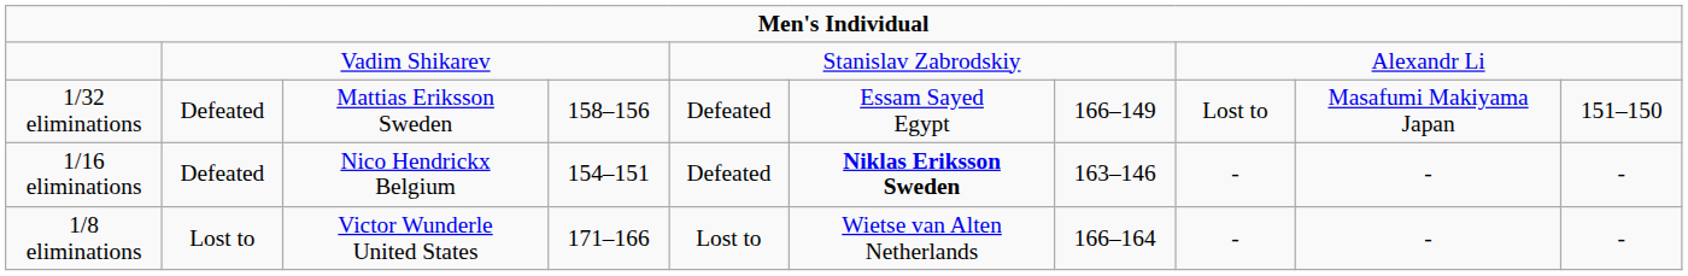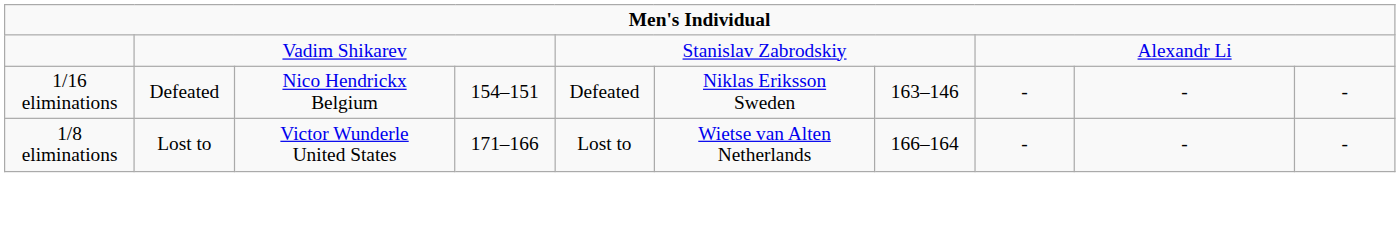 <table class="wikitable">
 <tr>
 <td align=center colspan=10><strong>Men's Individual</strong></td>
 </tr>
 <tr>
 <td></td>
 <td align=center colspan=3><a href='#'>Vadim Shikarev</a></td>
 <td align=center colspan=3><a href='#'>Stanislav Zabrodskiy</a></td>
 <td align=center colspan=3><a href='#'>Alexandr Li</a></td>
 </tr>
 <tr>
-<td width="100px" align=center>1/32 eliminations</td>
-<td width="75px" align= center>Defeated</td>
-<td width="175px" align=center><a href='#'>Mattias Eriksson</a> <br>Sweden</td>
-<td width="75px" align=center>158–156</td>
-<td width="75px" align= center>Defeated</td>
-<td width="175px" align=center><a href='#'>Essam Sayed</a> <br>Egypt</td>
-<td width="75px" align=center>166–149</td>
-<td width="75px" align= center>Lost to</td>
-<td width="175px" align=center><a href='#'>Masafumi Makiyama</a> <br>Japan</td>
-<td width="75px" align=center>151–150</td>
-</tr>
-<tr>
 <td width="100px" align=center>1/16 eliminations</td>
 <td width="75px" align= center>Defeated</td>
 <td width="175px" align=center><a href='#'>Nico Hendrickx</a> <br>Belgium</td>
 <td width="75px" align=center>154–151</td>
 <td width="75px" align= center>Defeated</td>
-<td width="175px" align=center><strong><a href='#'>Niklas Eriksson</a> <br>Sweden</strong></td>
+<td width="175px" align=center><a href='#'>Niklas Eriksson</a> <br>Sweden</td>
 <td width="75px" align=center>163–146</td>
 <td width="75px" align= center>-</td>
 <td width="175px" align=center>-</td>
 <td width="75px" align=center>-</td>
 </tr>
 <tr>
 <td width="100px" align=center>1/8 eliminations</td>
 <td width="75px" align= center>Lost to</td>
 <td width="175px" align=center><a href='#'>Victor Wunderle</a> <br>United States</td>
 <td width="75px" align=center>171–166</td>
 <td width="75px" align= center>Lost to</td>
 <td width="175px" align=center><a href='#'>Wietse van Alten</a> <br>Netherlands</td>
 <td width="75px" align=center>166–164</td>
 <td width="75px" align= center>-</td>
 <td width="175px" align=center>-</td>
 <td width="75px" align=center>-</td>
 </tr>
 </table>
